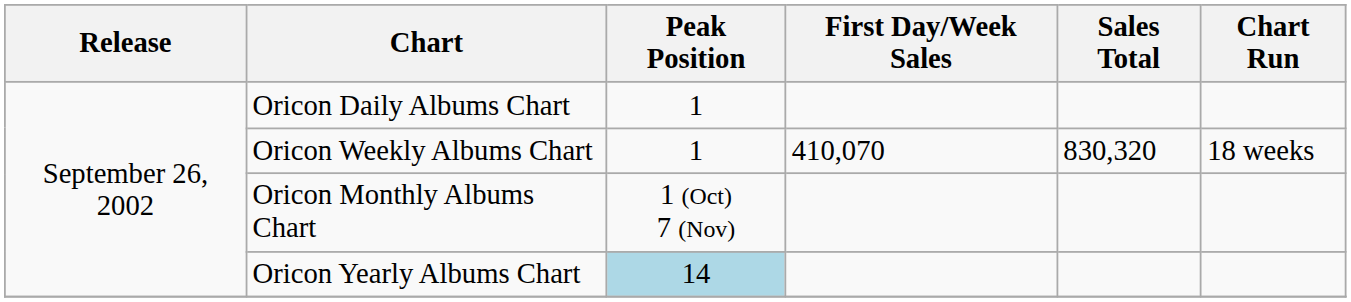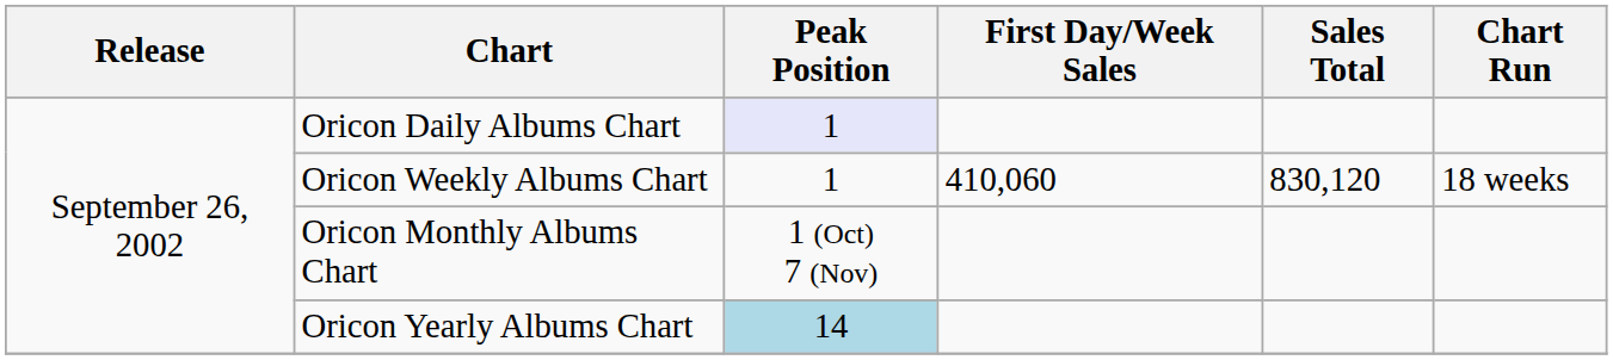 <table class="wikitable" width="750px">
 <tr>
 <th align="left">Release</th>
 <th align="left">Chart</th>
 <th align="left">Peak Position</th>
 <th align="left">First Day/Week Sales</th>
 <th align="left">Sales Total</th>
 <th align="left">Chart Run</th>
 </tr>
 <tr>
 <td align="center" rowspan="4">September 26, 2002</td>
 <td align="left">Oricon Daily Albums Chart</td>
-<td align="center">1</td>
+<td align="center" style="background: lavender;">1</td>
 <td align="left"></td>
 <td align="left"></td>
 <td align="left"></td>
 </tr>
 <tr>
 <td align="left">Oricon Weekly Albums Chart</td>
 <td align="center">1</td>
-<td align="left">410,070</td>
-<td align="left">830,320</td>
+<td align="left">410,060</td>
+<td align="left">830,120</td>
 <td align="left">18 weeks</td>
 </tr>
 <tr>
 <td align="left">Oricon Monthly Albums Chart</td>
 <td align="center">1 <small>(Oct)</small><br>7 <small>(Nov)</small></td>
 <td align="left"></td>
 <td align="left"></td>
 <td align="left"></td>
 </tr>
 <tr>
 <td align="left">Oricon Yearly Albums Chart</td>
 <td align="center" style="background: lightblue;">14</td>
 <td align="left"></td>
 <td align="left"></td>
 <td align="left"></td>
 </tr>
 <tr>
 </tr>
 </table>
